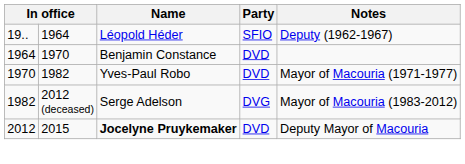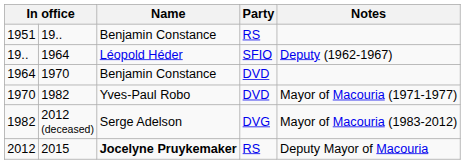 <table class="wikitable">
 <tr>
 <th colspan="2">In office</th>
 <th>Name</th>
 <th>Party</th>
 <th>Notes</th>
+</tr>
+<tr>
+<td>1951</td>
+<td>19..</td>
+<td>Benjamin Constance</td>
+<td><a href='#'>RS</a></td>
+<td></td>
 </tr>
 <tr>
 <td>19..</td>
 <td>1964</td>
 <td><a href='#'>Léopold Héder</a></td>
 <td><a href='#'>SFIO</a></td>
 <td><a href='#'>Deputy</a> (1962-1967)</td>
 </tr>
 <tr>
 <td>1964</td>
 <td>1970</td>
 <td>Benjamin Constance</td>
 <td><a href='#'>DVD</a></td>
 <td></td>
 </tr>
 <tr>
 <td>1970</td>
 <td>1982</td>
 <td>Yves-Paul Robo</td>
 <td><a href='#'>DVD</a></td>
 <td>Mayor of <a href='#'>Macouria</a> (1971-1977)</td>
 </tr>
 <tr>
 <td>1982</td>
 <td>2012<br><small>(deceased)</small></td>
 <td>Serge Adelson</td>
 <td><a href='#'>DVG</a></td>
 <td>Mayor of <a href='#'>Macouria</a> (1983-2012)</td>
 </tr>
 <tr>
 <td>2012</td>
 <td>2015</td>
 <td><strong>Jocelyne Pruykemaker</strong></td>
-<td><a href='#'>DVD</a></td>
+<td><a href='#'>RS</a></td>
 <td>Deputy Mayor of <a href='#'>Macouria</a></td>
 </tr>
 </table>
